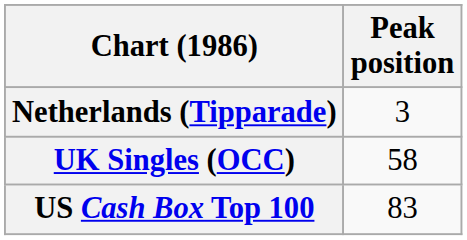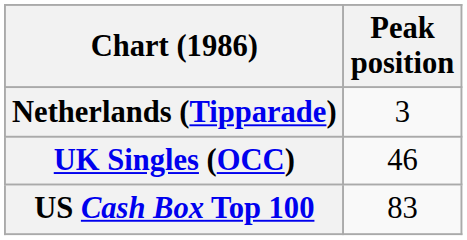 <table class="wikitable plainrowheaders" style="text-align:center">
 <tr>
 <th>Chart (1986)</th>
 <th>Peak<br>position</th>
 </tr>
 <tr>
 <th scope="row">Netherlands (<a href='#'>Tipparade</a>)</th>
 <td>3</td>
 </tr>
 <tr>
 <th scope="row"><a href='#'>UK Singles</a> (<a href='#'>OCC</a>)</th>
-<td>58</td>
+<td>46</td>
 </tr>
 <tr>
 <th scope="row">US <a href='#'><em>Cash Box</em> Top 100</a></th>
 <td>83</td>
 </tr>
 </table>
